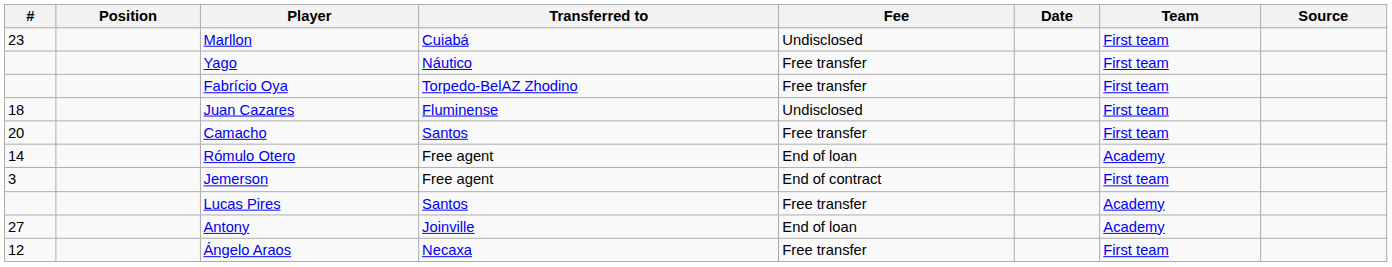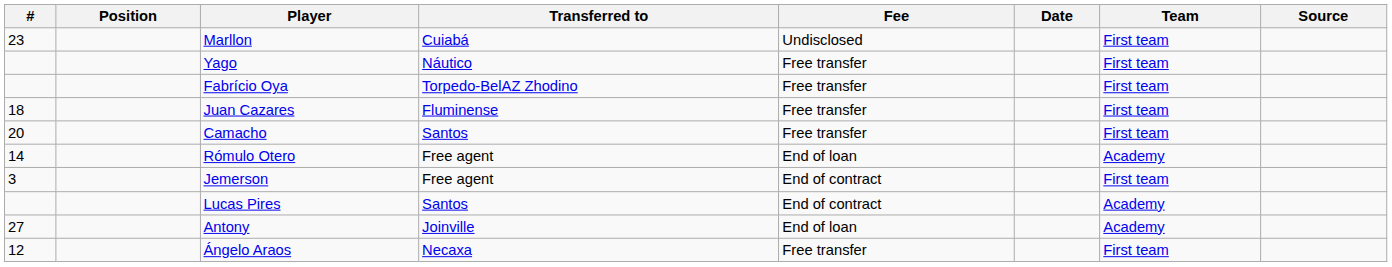 <table class="wikitable sortable" style="width:90%; text-align:center; font-size:95%; text-align:left;">
 <tr>
 <th><strong>#</strong></th>
 <th><strong>Position </strong></th>
 <th><strong>Player </strong></th>
 <th><strong>Transferred to</strong></th>
 <th><strong>Fee </strong></th>
 <th><strong>Date </strong></th>
 <th><strong>Team</strong></th>
 <th><strong>Source</strong></th>
 </tr>
 <tr>
 <td>23</td>
 <td></td>
 <td> <a href='#'>Marllon</a></td>
 <td> <a href='#'>Cuiabá</a></td>
 <td>Undisclosed </td>
 <td></td>
 <td><a href='#'>First team</a></td>
 <td></td>
 </tr>
 <tr>
 <td></td>
 <td></td>
 <td> <a href='#'>Yago</a></td>
 <td> <a href='#'>Náutico</a></td>
 <td>Free transfer </td>
 <td></td>
 <td><a href='#'>First team</a></td>
 <td></td>
 </tr>
 <tr>
 <td></td>
 <td></td>
 <td> <a href='#'>Fabrício Oya</a></td>
 <td> <a href='#'>Torpedo-BelAZ Zhodino</a></td>
 <td>Free transfer </td>
 <td></td>
 <td><a href='#'>First team</a></td>
 <td></td>
 </tr>
 <tr>
 <td>18</td>
 <td></td>
 <td> <a href='#'>Juan Cazares</a></td>
 <td> <a href='#'>Fluminense</a></td>
-<td>Undisclosed </td>
+<td>Free transfer </td>
 <td></td>
 <td><a href='#'>First team</a></td>
 <td></td>
 </tr>
 <tr>
 <td>20</td>
 <td></td>
 <td> <a href='#'>Camacho</a></td>
 <td> <a href='#'>Santos</a></td>
 <td>Free transfer </td>
 <td></td>
 <td><a href='#'>First team</a></td>
 <td></td>
 </tr>
 <tr>
 <td>14</td>
 <td></td>
 <td> <a href='#'>Rómulo Otero</a></td>
 <td>Free agent</td>
 <td>End of loan</td>
 <td></td>
 <td><a href='#'>Academy</a></td>
 <td></td>
 </tr>
 <tr>
 <td>3</td>
 <td></td>
 <td> <a href='#'>Jemerson</a></td>
 <td>Free agent</td>
 <td>End of contract</td>
 <td></td>
 <td><a href='#'>First team</a></td>
 <td></td>
 </tr>
 <tr>
 <td></td>
 <td></td>
 <td> <a href='#'>Lucas Pires</a></td>
 <td> <a href='#'>Santos</a></td>
-<td>Free transfer </td>
+<td>End of contract</td>
 <td></td>
 <td><a href='#'>Academy</a></td>
 <td></td>
 </tr>
 <tr>
 <td>27</td>
 <td></td>
 <td> <a href='#'>Antony</a></td>
 <td> <a href='#'>Joinville</a></td>
 <td>End of loan</td>
 <td></td>
 <td><a href='#'>Academy</a></td>
 <td></td>
 </tr>
 <tr>
 <td>12</td>
 <td></td>
 <td> <a href='#'>Ángelo Araos</a></td>
 <td> <a href='#'>Necaxa</a></td>
 <td>Free transfer </td>
 <td></td>
 <td><a href='#'>First team</a></td>
 <td></td>
 </tr>
 </table>
